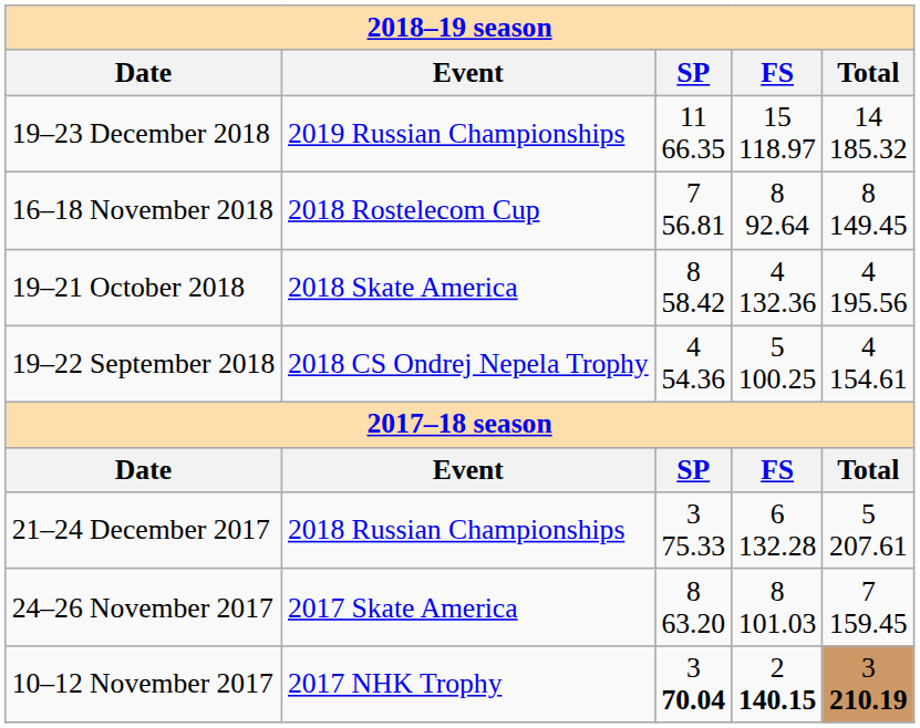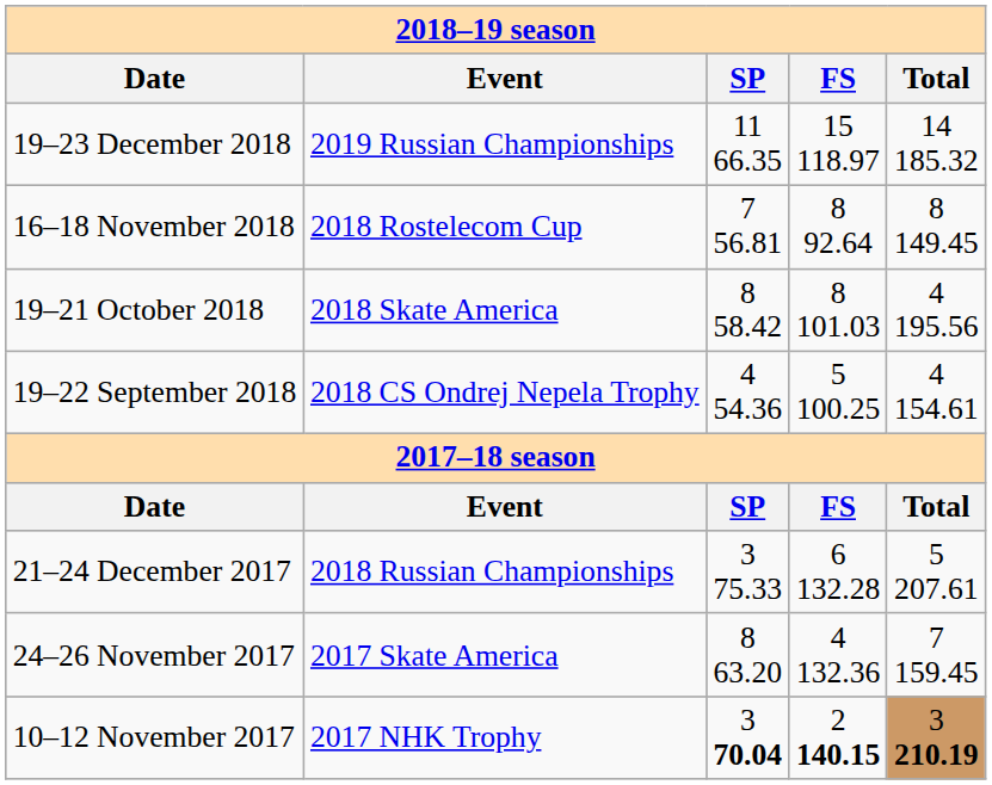 <table class="wikitable">
 <tr>
 <td style="background-color: #ffdead; " colspan=8 align=center><a href='#'><strong>2018–19 season</strong></a></td>
 </tr>
 <tr>
 <th>Date</th>
 <th>Event</th>
 <th><a href='#'>SP</a></th>
 <th><a href='#'>FS</a></th>
 <th>Total</th>
 </tr>
 <tr>
 <td>19–23 December 2018</td>
 <td><a href='#'>2019 Russian Championships</a></td>
 <td align=center>11 <br> 66.35</td>
 <td align=center>15 <br> 118.97</td>
 <td align=center>14 <br> 185.32</td>
 </tr>
 <tr>
 <td>16–18 November 2018</td>
 <td><a href='#'>2018 Rostelecom Cup</a></td>
 <td align=center>7 <br> 56.81</td>
 <td align=center>8 <br> 92.64</td>
 <td align=center>8 <br> 149.45</td>
 </tr>
 <tr>
 <td>19–21 October 2018</td>
 <td><a href='#'>2018 Skate America</a></td>
 <td align=center>8 <br> 58.42</td>
-<td align=center>4 <br> 132.36</td>
+<td align=center>8 <br> 101.03</td>
 <td align=center>4 <br> 195.56</td>
 </tr>
 <tr>
 <td>19–22 September 2018</td>
 <td><a href='#'>2018 CS Ondrej Nepela Trophy</a></td>
 <td align=center>4 <br> 54.36</td>
 <td align=center>5 <br> 100.25</td>
 <td align=center>4 <br> 154.61</td>
 </tr>
 <tr>
 <td style="background-color: #ffdead; " colspan=8 align=center><a href='#'><strong>2017–18 season</strong></a></td>
 </tr>
 <tr>
 <th>Date</th>
 <th>Event</th>
 <th><a href='#'>SP</a></th>
 <th><a href='#'>FS</a></th>
 <th>Total</th>
 </tr>
 <tr>
 <td>21–24 December 2017</td>
 <td><a href='#'>2018 Russian Championships</a></td>
 <td align=center>3 <br> 75.33</td>
 <td align=center>6 <br> 132.28</td>
 <td align=center>5 <br> 207.61</td>
 </tr>
 <tr>
 <td>24–26 November 2017</td>
 <td><a href='#'>2017 Skate America</a></td>
 <td align=center>8 <br> 63.20</td>
-<td align=center>8 <br> 101.03</td>
+<td align=center>4 <br> 132.36</td>
 <td align=center>7 <br> 159.45</td>
 </tr>
 <tr>
 <td>10–12 November 2017</td>
 <td><a href='#'>2017 NHK Trophy</a></td>
 <td align=center>3 <br> <strong>70.04</strong></td>
 <td align=center>2 <br> <strong>140.15</strong></td>
 <td align="center" bgcolor="#cc9966">3 <br> <strong>210.19</strong></td>
 </tr>
 </table>
